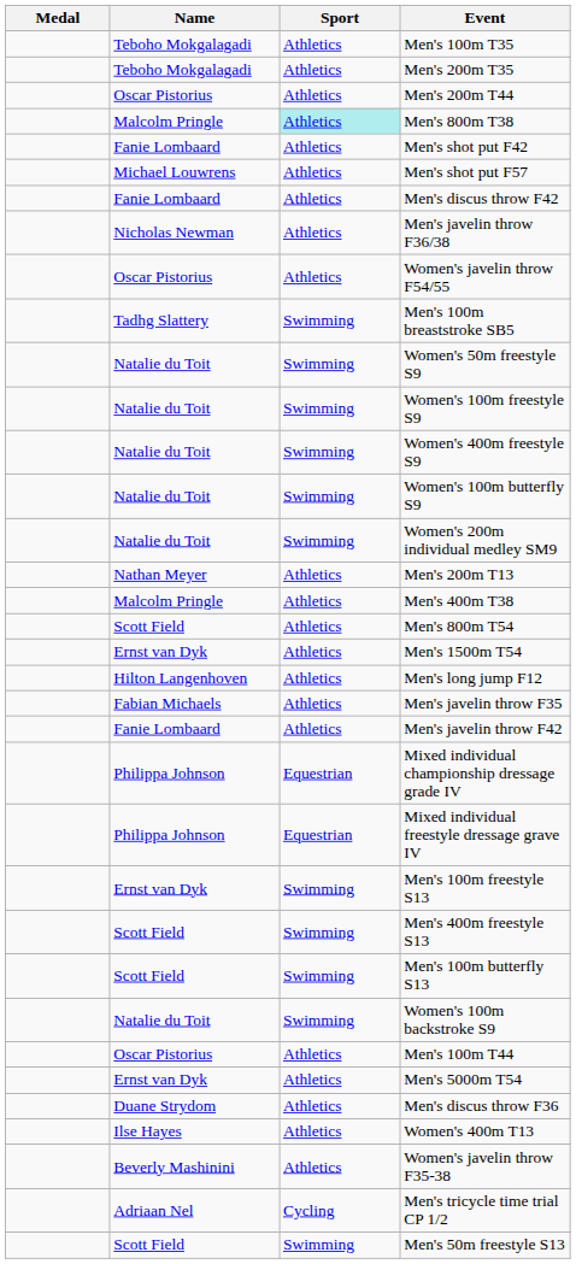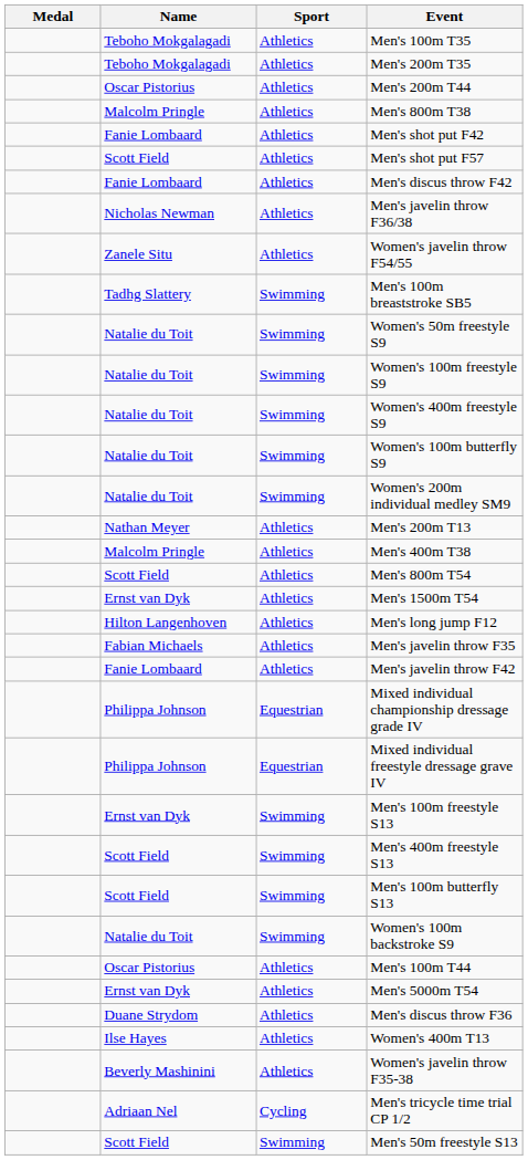 <table class="wikitable">
 <tr>
 <th style="width:6em">Medal</th>
 <th style="width:10em">Name</th>
 <th style="width:7em">Sport</th>
 <th style="width:10em">Event</th>
 </tr>
 <tr>
 <td></td>
 <td><a href='#'>Teboho Mokgalagadi</a></td>
 <td><a href='#'>Athletics</a></td>
 <td>Men's 100m T35</td>
 </tr>
 <tr>
 <td></td>
 <td><a href='#'>Teboho Mokgalagadi</a></td>
 <td><a href='#'>Athletics</a></td>
 <td>Men's 200m T35</td>
 </tr>
 <tr>
 <td></td>
 <td><a href='#'>Oscar Pistorius</a></td>
 <td><a href='#'>Athletics</a></td>
 <td>Men's 200m T44</td>
 </tr>
 <tr>
 <td></td>
 <td><a href='#'>Malcolm Pringle</a></td>
-<td style="background: paleturquoise;"><a href='#'>Athletics</a></td>
+<td><a href='#'>Athletics</a></td>
 <td>Men's 800m T38</td>
 </tr>
 <tr>
 <td></td>
 <td><a href='#'>Fanie Lombaard</a></td>
 <td><a href='#'>Athletics</a></td>
 <td>Men's shot put F42</td>
 </tr>
 <tr>
 <td></td>
-<td><a href='#'>Michael Louwrens</a></td>
+<td><a href='#'>Scott Field</a></td>
 <td><a href='#'>Athletics</a></td>
 <td>Men's shot put F57</td>
 </tr>
 <tr>
 <td></td>
 <td><a href='#'>Fanie Lombaard</a></td>
 <td><a href='#'>Athletics</a></td>
 <td>Men's discus throw F42</td>
 </tr>
 <tr>
 <td></td>
 <td><a href='#'>Nicholas Newman</a></td>
 <td><a href='#'>Athletics</a></td>
 <td>Men's javelin throw F36/38</td>
 </tr>
 <tr>
 <td></td>
-<td><a href='#'>Oscar Pistorius</a></td>
+<td><a href='#'>Zanele Situ</a></td>
 <td><a href='#'>Athletics</a></td>
 <td>Women's javelin throw F54/55</td>
 </tr>
 <tr>
 <td></td>
 <td><a href='#'>Tadhg Slattery</a></td>
 <td><a href='#'>Swimming</a></td>
 <td>Men's 100m breaststroke SB5</td>
 </tr>
 <tr>
 <td></td>
 <td><a href='#'>Natalie du Toit</a></td>
 <td><a href='#'>Swimming</a></td>
 <td>Women's 50m freestyle S9</td>
 </tr>
 <tr>
 <td></td>
 <td><a href='#'>Natalie du Toit</a></td>
 <td><a href='#'>Swimming</a></td>
 <td>Women's 100m freestyle S9</td>
 </tr>
 <tr>
 <td></td>
 <td><a href='#'>Natalie du Toit</a></td>
 <td><a href='#'>Swimming</a></td>
 <td>Women's 400m freestyle S9</td>
 </tr>
 <tr>
 <td></td>
 <td><a href='#'>Natalie du Toit</a></td>
 <td><a href='#'>Swimming</a></td>
 <td>Women's 100m butterfly S9</td>
 </tr>
 <tr>
 <td></td>
 <td><a href='#'>Natalie du Toit</a></td>
 <td><a href='#'>Swimming</a></td>
 <td>Women's 200m individual medley SM9</td>
 </tr>
 <tr>
 <td></td>
 <td><a href='#'>Nathan Meyer</a></td>
 <td><a href='#'>Athletics</a></td>
 <td>Men's 200m T13</td>
 </tr>
 <tr>
 <td></td>
 <td><a href='#'>Malcolm Pringle</a></td>
 <td><a href='#'>Athletics</a></td>
 <td>Men's 400m T38</td>
 </tr>
 <tr>
 <td></td>
 <td><a href='#'>Scott Field</a></td>
 <td><a href='#'>Athletics</a></td>
 <td>Men's 800m T54</td>
 </tr>
 <tr>
 <td></td>
 <td><a href='#'>Ernst van Dyk</a></td>
 <td><a href='#'>Athletics</a></td>
 <td>Men's 1500m T54</td>
 </tr>
 <tr>
 <td></td>
 <td><a href='#'>Hilton Langenhoven</a></td>
 <td><a href='#'>Athletics</a></td>
 <td>Men's long jump F12</td>
 </tr>
 <tr>
 <td></td>
 <td><a href='#'>Fabian Michaels</a></td>
 <td><a href='#'>Athletics</a></td>
 <td>Men's javelin throw F35</td>
 </tr>
 <tr>
 <td></td>
 <td><a href='#'>Fanie Lombaard</a></td>
 <td><a href='#'>Athletics</a></td>
 <td>Men's javelin throw F42</td>
 </tr>
 <tr>
 <td></td>
 <td><a href='#'>Philippa Johnson</a></td>
 <td><a href='#'>Equestrian</a></td>
 <td>Mixed individual championship dressage grade IV</td>
 </tr>
 <tr>
 <td></td>
 <td><a href='#'>Philippa Johnson</a></td>
 <td><a href='#'>Equestrian</a></td>
 <td>Mixed individual freestyle dressage grave IV</td>
 </tr>
 <tr>
 <td></td>
 <td><a href='#'>Ernst van Dyk</a></td>
 <td><a href='#'>Swimming</a></td>
 <td>Men's 100m freestyle S13</td>
 </tr>
 <tr>
 <td></td>
 <td><a href='#'>Scott Field</a></td>
 <td><a href='#'>Swimming</a></td>
 <td>Men's 400m freestyle S13</td>
 </tr>
 <tr>
 <td></td>
 <td><a href='#'>Scott Field</a></td>
 <td><a href='#'>Swimming</a></td>
 <td>Men's 100m butterfly S13</td>
 </tr>
 <tr>
 <td></td>
 <td><a href='#'>Natalie du Toit</a></td>
 <td><a href='#'>Swimming</a></td>
 <td>Women's 100m backstroke S9</td>
 </tr>
 <tr>
 <td></td>
 <td><a href='#'>Oscar Pistorius</a></td>
 <td><a href='#'>Athletics</a></td>
 <td>Men's 100m T44</td>
 </tr>
 <tr>
 <td></td>
 <td><a href='#'>Ernst van Dyk</a></td>
 <td><a href='#'>Athletics</a></td>
 <td>Men's 5000m T54</td>
 </tr>
 <tr>
 <td></td>
 <td><a href='#'>Duane Strydom</a></td>
 <td><a href='#'>Athletics</a></td>
 <td>Men's discus throw F36</td>
 </tr>
 <tr>
 <td></td>
 <td><a href='#'>Ilse Hayes</a></td>
 <td><a href='#'>Athletics</a></td>
 <td>Women's 400m T13</td>
 </tr>
 <tr>
 <td></td>
 <td><a href='#'>Beverly Mashinini</a></td>
 <td><a href='#'>Athletics</a></td>
 <td>Women's javelin throw F35-38</td>
 </tr>
 <tr>
 <td></td>
 <td><a href='#'>Adriaan Nel</a></td>
 <td><a href='#'>Cycling</a></td>
 <td>Men's tricycle time trial CP 1/2</td>
 </tr>
 <tr>
 <td></td>
 <td><a href='#'>Scott Field</a></td>
 <td><a href='#'>Swimming</a></td>
 <td>Men's 50m freestyle S13</td>
 </tr>
 </table>
